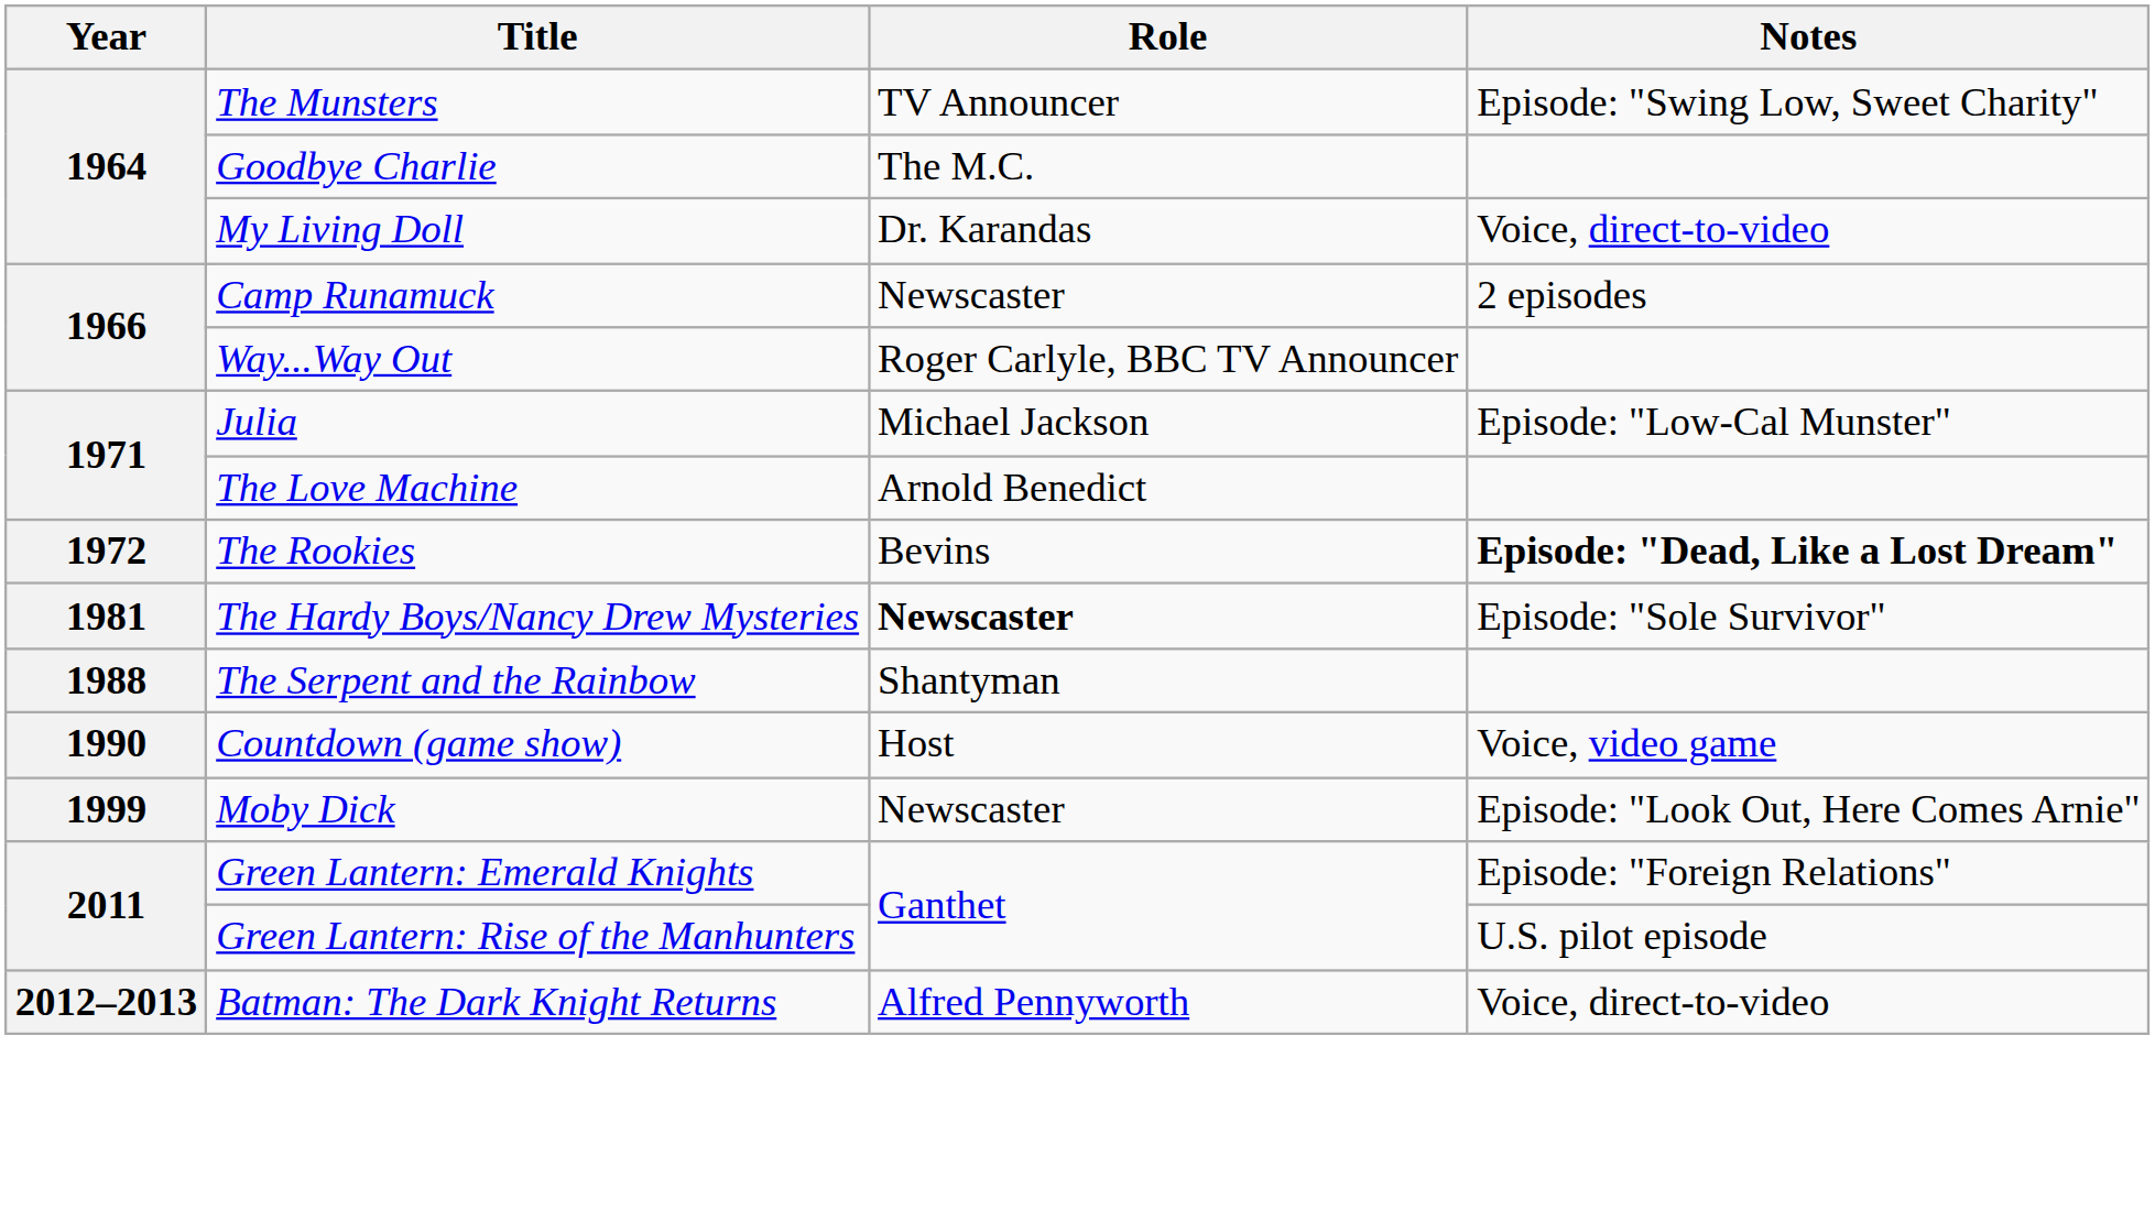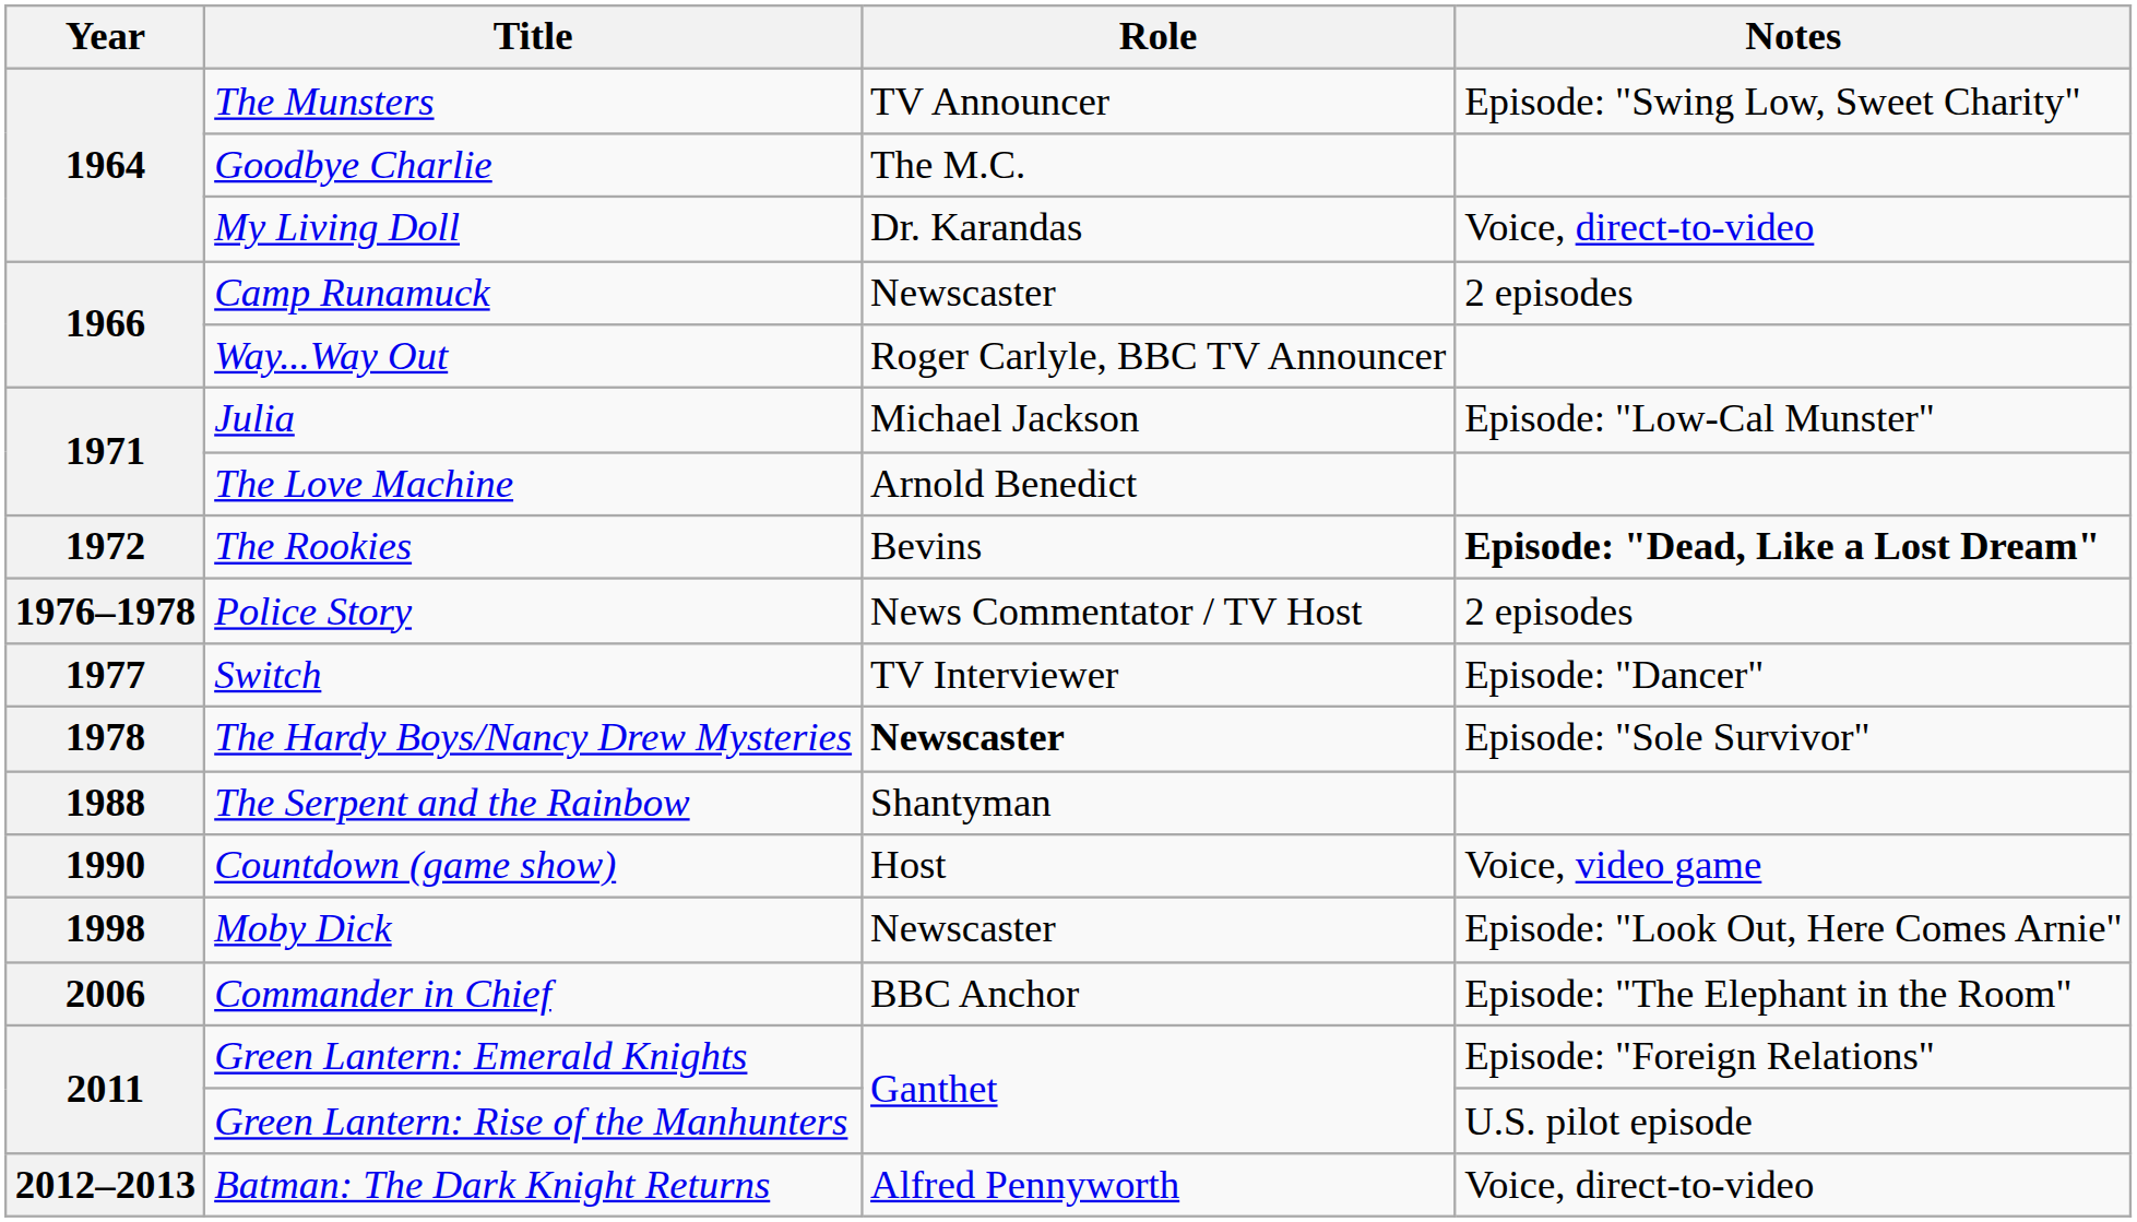 <table class="wikitable sortable">
 <tr>
 <th scope="col">Year</th>
 <th scope="col">Title</th>
 <th scope="col">Role</th>
 <th scope="col" class="unsortable">Notes</th>
 </tr>
 <tr>
 <th rowspan="3" scope="row">1964</th>
 <td><em><a href='#'>The Munsters</a></em></td>
 <td>TV Announcer</td>
 <td>Episode: "Swing Low, Sweet Charity"</td>
 </tr>
 <tr>
 <td><em><a href='#'>Goodbye Charlie</a></em></td>
 <td>The M.C.</td>
 <td></td>
 </tr>
 <tr>
 <td><em><a href='#'>My Living Doll</a></em></td>
 <td>Dr. Karandas</td>
 <td>Voice, <a href='#'>direct-to-video</a></td>
 </tr>
 <tr>
 <th rowspan="2" scope="row">1966</th>
 <td><em><a href='#'>Camp Runamuck</a></em></td>
 <td>Newscaster</td>
 <td>2 episodes</td>
 </tr>
 <tr>
 <td><em><a href='#'>Way...Way Out</a></em></td>
 <td>Roger Carlyle, BBC TV Announcer</td>
 <td></td>
 </tr>
 <tr>
 <th rowspan="2" scope="row">1971</th>
 <td><em><a href='#'>Julia</a></em></td>
 <td>Michael Jackson</td>
 <td>Episode: "Low-Cal Munster"</td>
 </tr>
 <tr>
 <td><em><a href='#'>The Love Machine</a></em></td>
 <td>Arnold Benedict</td>
 <td></td>
 </tr>
 <tr>
 <th scope="row">1972</th>
 <td><em><a href='#'>The Rookies</a></em></td>
 <td>Bevins</td>
 <td><strong>Episode: "Dead, Like a Lost Dream"</strong></td>
 </tr>
 <tr>
-<th scope="row">1981</th>
+<th scope="row">1976–1978</th>
+<td><em><a href='#'>Police Story</a></em></td>
+<td>News Commentator / TV Host</td>
+<td>2 episodes</td>
+</tr>
+<tr>
+<th scope="row">1977</th>
+<td><em><a href='#'>Switch</a></em></td>
+<td>TV Interviewer</td>
+<td>Episode: "Dancer"</td>
+</tr>
+<tr>
+<th scope="row">1978</th>
 <td><em><a href='#'>The Hardy Boys/Nancy Drew Mysteries</a></em></td>
 <td><strong>Newscaster</strong></td>
 <td>Episode: "Sole Survivor"</td>
 </tr>
 <tr>
 <th scope="row">1988</th>
 <td><em><a href='#'>The Serpent and the Rainbow</a></em></td>
 <td>Shantyman</td>
 </tr>
 <tr>
 <th scope="row">1990</th>
 <td><em><a href='#'>Countdown (game show)</a></em></td>
 <td>Host</td>
 <td>Voice, <a href='#'>video game</a></td>
 </tr>
 <tr>
-<th scope="row">1999</th>
+<th scope="row">1998</th>
 <td><em><a href='#'>Moby Dick</a></em></td>
 <td>Newscaster</td>
 <td>Episode: "Look Out, Here Comes Arnie"</td>
+</tr>
+<tr>
+<th scope="row">2006</th>
+<td><em><a href='#'>Commander in Chief</a></em></td>
+<td>BBC Anchor</td>
+<td>Episode: "The Elephant in the Room"</td>
 </tr>
 <tr>
 <th rowspan="2" scope="row">2011</th>
 <td><em><a href='#'>Green Lantern: Emerald Knights</a></em></td>
 <td rowspan=2><a href='#'>Ganthet</a></td>
 <td>Episode: "Foreign Relations"</td>
 </tr>
 <tr>
 <td><em><a href='#'>Green Lantern: Rise of the Manhunters</a></em></td>
 <td>U.S. pilot episode</td>
 </tr>
 <tr>
 <th scope="row">2012–2013</th>
 <td><em><a href='#'>Batman: The Dark Knight Returns</a></em></td>
 <td><a href='#'>Alfred Pennyworth</a></td>
 <td>Voice, direct-to-video</td>
 </tr>
 </table>
